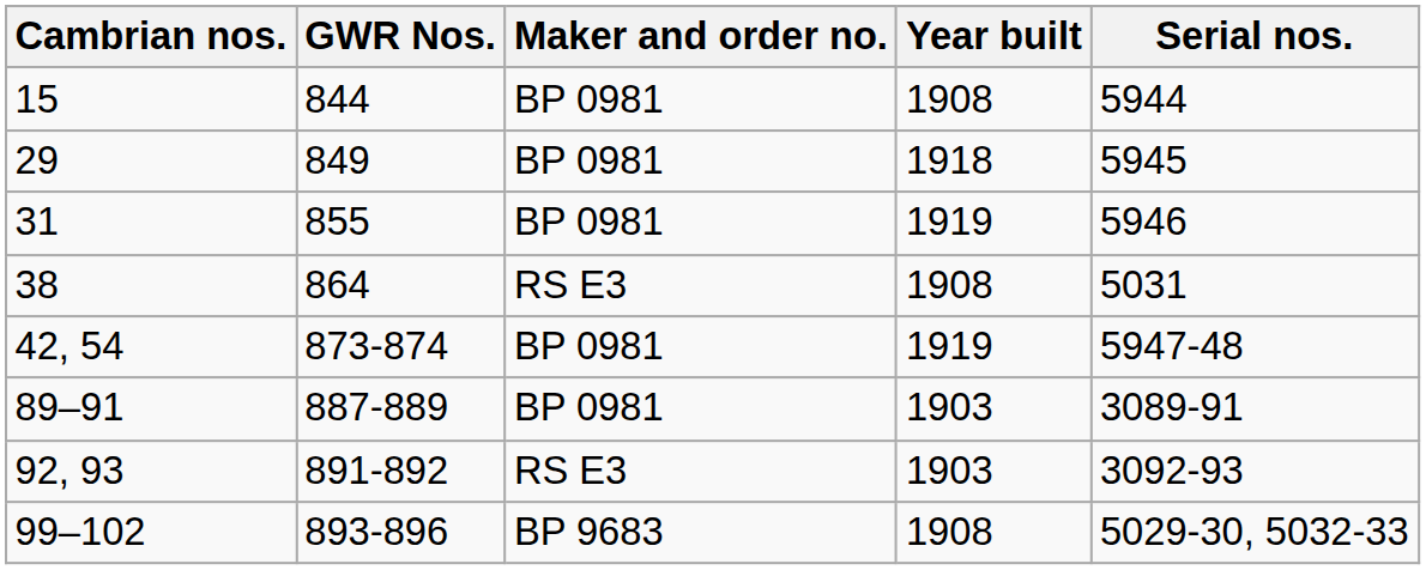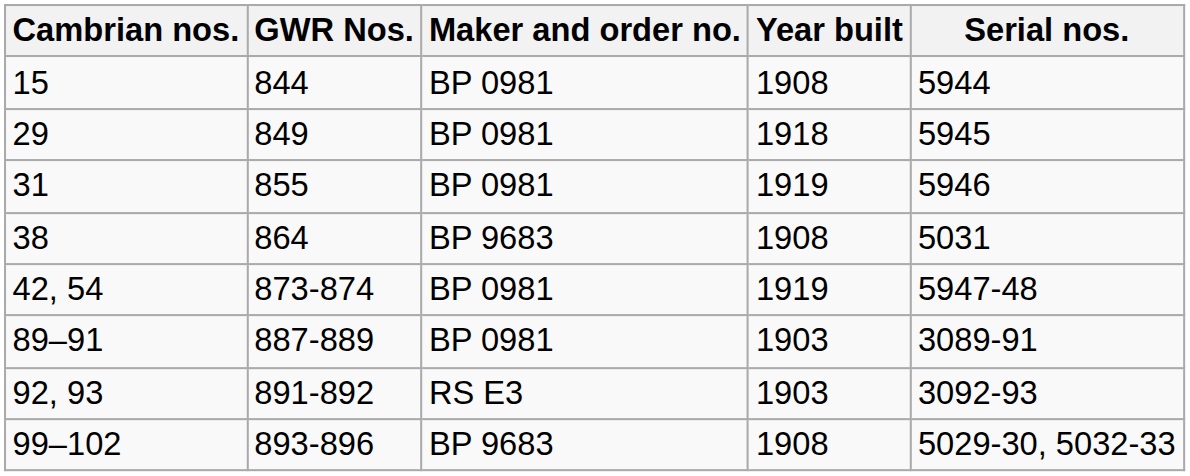 <table class="wikitable sortable">
 <tr>
 <th>Cambrian nos.</th>
 <th>GWR Nos.</th>
 <th>Maker and order no.</th>
 <th>Year built</th>
 <th>Serial nos.</th>
 </tr>
 <tr>
 <td>15</td>
 <td>844</td>
 <td>BP 0981</td>
 <td>1908</td>
 <td>5944</td>
 </tr>
 <tr>
 <td>29</td>
 <td>849</td>
 <td>BP 0981</td>
 <td>1918</td>
 <td>5945</td>
 </tr>
 <tr>
 <td>31</td>
 <td>855</td>
 <td>BP 0981</td>
 <td>1919</td>
 <td>5946</td>
 </tr>
 <tr>
 <td>38</td>
 <td>864</td>
-<td>RS E3</td>
+<td>BP 9683</td>
 <td>1908</td>
 <td>5031</td>
 </tr>
 <tr>
 <td>42, 54</td>
 <td>873-874</td>
 <td>BP 0981</td>
 <td>1919</td>
 <td>5947-48</td>
 </tr>
 <tr>
 <td>89–91</td>
 <td>887-889</td>
 <td>BP 0981</td>
 <td>1903</td>
 <td>3089-91</td>
 </tr>
 <tr>
 <td>92, 93</td>
 <td>891-892</td>
 <td>RS E3</td>
 <td>1903</td>
 <td>3092-93</td>
 </tr>
 <tr>
 <td>99–102</td>
 <td>893-896</td>
 <td>BP 9683</td>
 <td>1908</td>
 <td>5029-30, 5032-33</td>
 </tr>
 </table>
